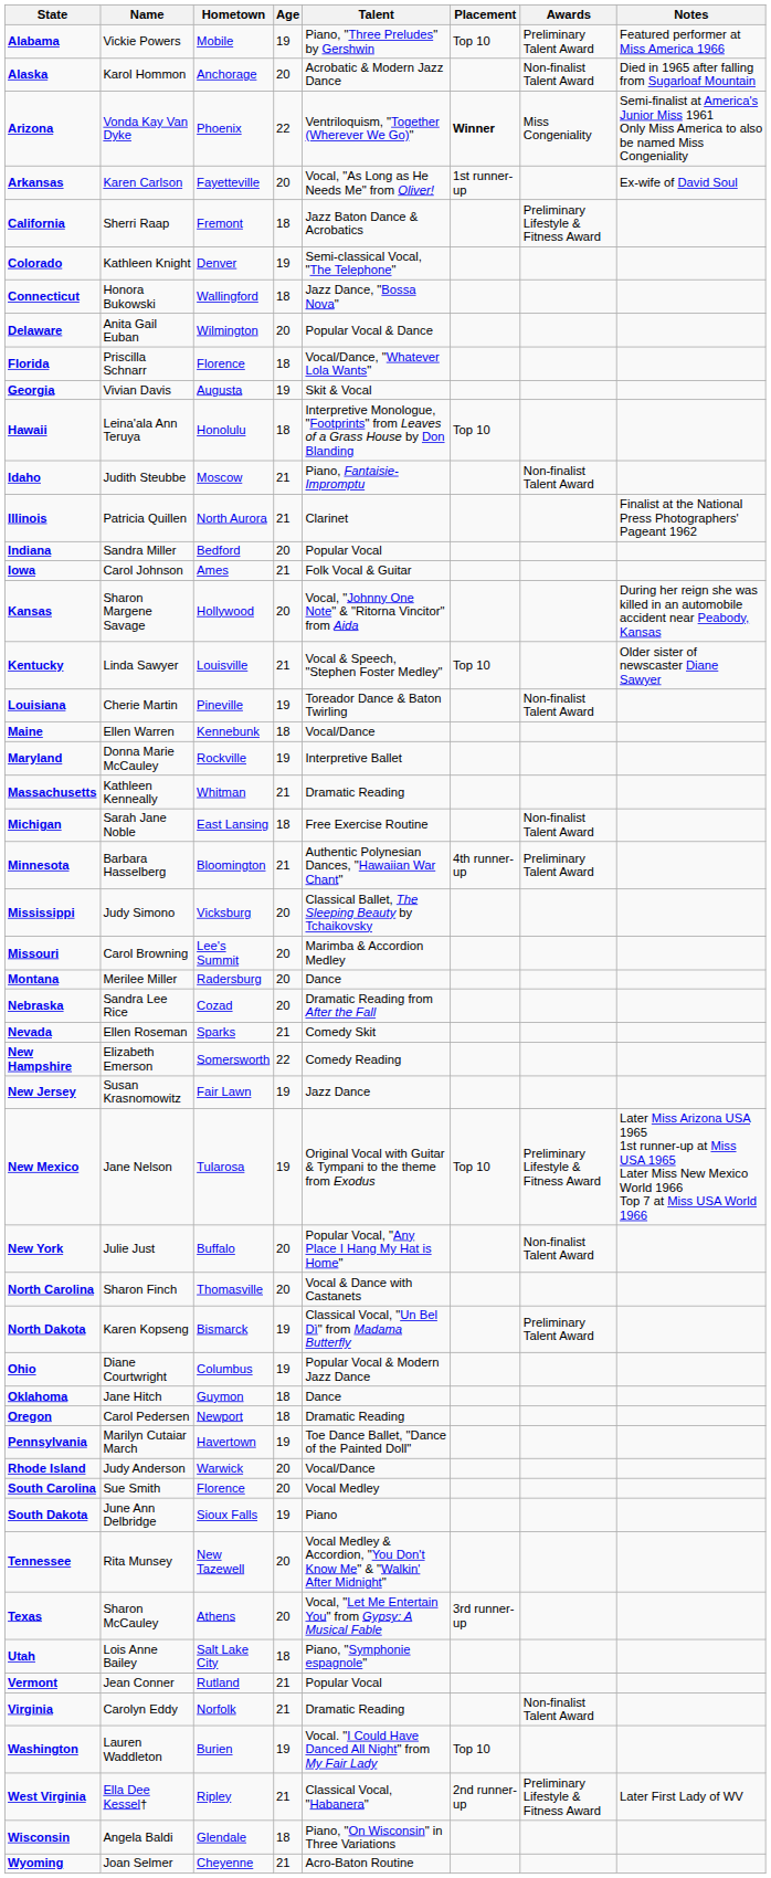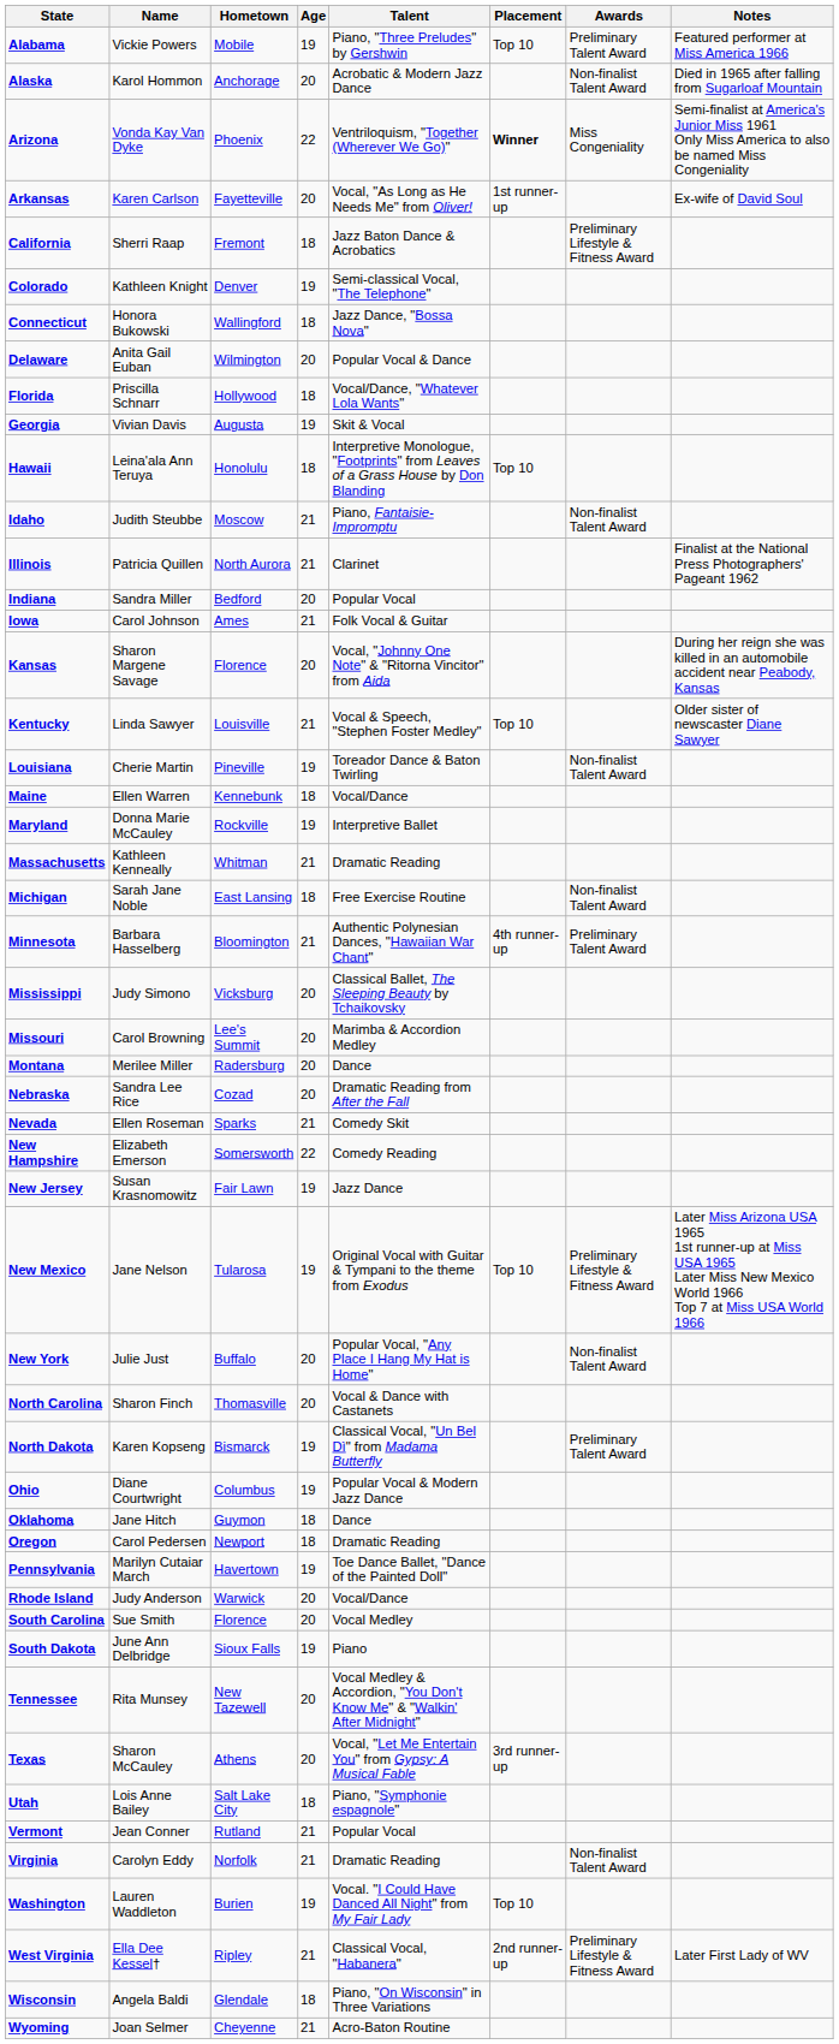 <table class="wikitable" style="width:100%; font-size:90%;">
 <tr>
 <th>State</th>
 <th>Name</th>
 <th>Hometown</th>
 <th>Age</th>
 <th>Talent</th>
 <th>Placement</th>
 <th>Awards</th>
 <th>Notes</th>
 </tr>
 <tr>
 <td> <strong><a href='#'>Alabama</a></strong></td>
 <td>Vickie Powers</td>
 <td><a href='#'>Mobile</a></td>
 <td>19</td>
 <td>Piano, "<a href='#'>Three Preludes</a>" by <a href='#'>Gershwin</a></td>
 <td>Top 10</td>
 <td>Preliminary Talent Award</td>
 <td>Featured performer at <a href='#'>Miss America 1966</a></td>
 </tr>
 <tr>
 <td> <strong><a href='#'>Alaska</a></strong></td>
 <td>Karol Hommon</td>
 <td><a href='#'>Anchorage</a></td>
 <td>20</td>
 <td>Acrobatic & Modern Jazz Dance</td>
 <td></td>
 <td>Non-finalist Talent Award</td>
 <td>Died in 1965 after falling from <a href='#'>Sugarloaf Mountain</a></td>
 </tr>
 <tr>
 <td> <strong><a href='#'>Arizona</a></strong></td>
 <td><a href='#'>Vonda Kay Van Dyke</a></td>
 <td><a href='#'>Phoenix</a></td>
 <td>22</td>
 <td>Ventriloquism, "<a href='#'>Together (Wherever We Go)</a>"</td>
 <td><strong>Winner</strong></td>
 <td>Miss Congeniality</td>
 <td>Semi-finalist at <a href='#'>America's Junior Miss</a> 1961<br>Only Miss America to also be named Miss Congeniality</td>
 </tr>
 <tr>
 <td> <strong><a href='#'>Arkansas</a></strong></td>
 <td><a href='#'>Karen Carlson</a></td>
 <td><a href='#'>Fayetteville</a></td>
 <td>20</td>
 <td>Vocal, "As Long as He Needs Me" from <em><a href='#'>Oliver!</a></em></td>
 <td>1st runner-up</td>
 <td></td>
 <td>Ex-wife of <a href='#'>David Soul</a></td>
 </tr>
 <tr>
 <td> <strong><a href='#'>California</a></strong></td>
 <td>Sherri Raap</td>
 <td><a href='#'>Fremont</a></td>
 <td>18</td>
 <td>Jazz Baton Dance & Acrobatics</td>
 <td></td>
 <td>Preliminary Lifestyle & Fitness Award</td>
 <td></td>
 </tr>
 <tr>
 <td> <strong><a href='#'>Colorado</a></strong></td>
 <td>Kathleen Knight</td>
 <td><a href='#'>Denver</a></td>
 <td>19</td>
 <td>Semi-classical Vocal, "<a href='#'>The Telephone</a>"</td>
 <td></td>
 <td></td>
 <td></td>
 </tr>
 <tr>
 <td> <strong><a href='#'>Connecticut</a></strong></td>
 <td>Honora Bukowski</td>
 <td><a href='#'>Wallingford</a></td>
 <td>18</td>
 <td>Jazz Dance, "<a href='#'>Bossa Nova</a>"</td>
 <td></td>
 <td></td>
 <td></td>
 </tr>
 <tr>
 <td> <strong><a href='#'>Delaware</a></strong></td>
 <td>Anita Gail Euban</td>
 <td><a href='#'>Wilmington</a></td>
 <td>20</td>
 <td>Popular Vocal & Dance</td>
 <td></td>
 <td></td>
 <td></td>
 </tr>
 <tr>
 <td> <strong><a href='#'>Florida</a></strong></td>
 <td>Priscilla Schnarr</td>
-<td><a href='#'>Florence</a></td>
+<td><a href='#'>Hollywood</a></td>
 <td>18</td>
 <td>Vocal/Dance, "<a href='#'>Whatever Lola Wants</a>"</td>
 <td></td>
 <td></td>
 <td></td>
 </tr>
 <tr>
 <td> <strong><a href='#'>Georgia</a></strong></td>
 <td>Vivian Davis</td>
 <td><a href='#'>Augusta</a></td>
 <td>19</td>
 <td>Skit & Vocal</td>
 <td></td>
 <td></td>
 <td></td>
 </tr>
 <tr>
 <td> <strong><a href='#'>Hawaii</a></strong></td>
 <td>Leina'ala Ann Teruya</td>
 <td><a href='#'>Honolulu</a></td>
 <td>18</td>
 <td>Interpretive Monologue, "<a href='#'>Footprints</a>" from <em>Leaves of a Grass House</em> by <a href='#'>Don Blanding</a></td>
 <td>Top 10</td>
 <td></td>
 <td></td>
 </tr>
 <tr>
 <td> <strong><a href='#'>Idaho</a></strong></td>
 <td>Judith Steubbe</td>
 <td><a href='#'>Moscow</a></td>
 <td>21</td>
 <td>Piano, <em><a href='#'>Fantaisie-Impromptu</a></em></td>
 <td></td>
 <td>Non-finalist Talent Award</td>
 <td></td>
 </tr>
 <tr>
 <td> <strong><a href='#'>Illinois</a></strong></td>
 <td>Patricia Quillen</td>
 <td><a href='#'>North Aurora</a></td>
 <td>21</td>
 <td>Clarinet</td>
 <td></td>
 <td></td>
 <td>Finalist at the National Press Photographers' Pageant 1962</td>
 </tr>
 <tr>
 <td> <strong><a href='#'>Indiana</a></strong></td>
 <td>Sandra Miller</td>
 <td><a href='#'>Bedford</a></td>
 <td>20</td>
 <td>Popular Vocal</td>
 <td></td>
 <td></td>
 <td></td>
 </tr>
 <tr>
 <td> <strong><a href='#'>Iowa</a></strong></td>
 <td>Carol Johnson</td>
 <td><a href='#'>Ames</a></td>
 <td>21</td>
 <td>Folk Vocal & Guitar</td>
 <td></td>
 <td></td>
 <td></td>
 </tr>
 <tr>
 <td> <strong><a href='#'>Kansas</a></strong></td>
 <td>Sharon Margene Savage</td>
-<td><a href='#'>Hollywood</a></td>
+<td><a href='#'>Florence</a></td>
 <td>20</td>
 <td>Vocal, "<a href='#'>Johnny One Note</a>" & "Ritorna Vincitor" from <em><a href='#'>Aida</a></em></td>
 <td></td>
 <td></td>
 <td>During her reign she was killed in an automobile accident near <a href='#'>Peabody, Kansas</a></td>
 </tr>
 <tr>
 <td> <strong><a href='#'>Kentucky</a></strong></td>
 <td>Linda Sawyer</td>
 <td><a href='#'>Louisville</a></td>
 <td>21</td>
 <td>Vocal & Speech, "Stephen Foster Medley"</td>
 <td>Top 10</td>
 <td></td>
 <td>Older sister of newscaster <a href='#'>Diane Sawyer</a></td>
 </tr>
 <tr>
 <td> <strong><a href='#'>Louisiana</a></strong></td>
 <td>Cherie Martin</td>
 <td><a href='#'>Pineville</a></td>
 <td>19</td>
 <td>Toreador Dance & Baton Twirling</td>
 <td></td>
 <td>Non-finalist Talent Award</td>
 <td></td>
 </tr>
 <tr>
 <td> <strong><a href='#'>Maine</a></strong></td>
 <td>Ellen Warren</td>
 <td><a href='#'>Kennebunk</a></td>
 <td>18</td>
 <td>Vocal/Dance</td>
 <td></td>
 <td></td>
 <td></td>
 </tr>
 <tr>
 <td> <strong><a href='#'>Maryland</a></strong></td>
 <td>Donna Marie McCauley</td>
 <td><a href='#'>Rockville</a></td>
 <td>19</td>
 <td>Interpretive Ballet</td>
 <td></td>
 <td></td>
 <td></td>
 </tr>
 <tr>
 <td> <strong><a href='#'>Massachusetts</a></strong></td>
 <td>Kathleen Kenneally</td>
 <td><a href='#'>Whitman</a></td>
 <td>21</td>
 <td>Dramatic Reading</td>
 <td></td>
 <td></td>
 <td></td>
 </tr>
 <tr>
 <td> <strong><a href='#'>Michigan</a></strong></td>
 <td>Sarah Jane Noble</td>
 <td><a href='#'>East Lansing</a></td>
 <td>18</td>
 <td>Free Exercise Routine</td>
 <td></td>
 <td>Non-finalist Talent Award</td>
 <td></td>
 </tr>
 <tr>
 <td> <strong><a href='#'>Minnesota</a></strong></td>
 <td>Barbara Hasselberg</td>
 <td><a href='#'>Bloomington</a></td>
 <td>21</td>
 <td>Authentic Polynesian Dances, "<a href='#'>Hawaiian War Chant</a>"</td>
 <td>4th runner-up</td>
 <td>Preliminary Talent Award</td>
 <td></td>
 </tr>
 <tr>
 <td> <strong><a href='#'>Mississippi</a></strong></td>
 <td>Judy Simono</td>
 <td><a href='#'>Vicksburg</a></td>
 <td>20</td>
 <td>Classical Ballet, <em><a href='#'>The Sleeping Beauty</a></em> by <a href='#'>Tchaikovsky</a></td>
 <td></td>
 <td></td>
 <td></td>
 </tr>
 <tr>
 <td> <strong><a href='#'>Missouri</a></strong></td>
 <td>Carol Browning</td>
 <td><a href='#'>Lee's Summit</a></td>
 <td>20</td>
 <td>Marimba & Accordion Medley</td>
 <td></td>
 <td></td>
 <td></td>
 </tr>
 <tr>
 <td> <strong><a href='#'>Montana</a></strong></td>
 <td>Merilee Miller</td>
 <td><a href='#'>Radersburg</a></td>
 <td>20</td>
 <td>Dance</td>
 <td></td>
 <td></td>
 <td></td>
 </tr>
 <tr>
 <td> <strong><a href='#'>Nebraska</a></strong></td>
 <td>Sandra Lee Rice</td>
 <td><a href='#'>Cozad</a></td>
 <td>20</td>
 <td>Dramatic Reading from <em><a href='#'>After the Fall</a></em></td>
 <td></td>
 <td></td>
 <td></td>
 </tr>
 <tr>
 <td> <strong><a href='#'>Nevada</a></strong></td>
 <td>Ellen Roseman</td>
 <td><a href='#'>Sparks</a></td>
 <td>21</td>
 <td>Comedy Skit</td>
 <td></td>
 <td></td>
 <td></td>
 </tr>
 <tr>
 <td> <strong><a href='#'>New Hampshire</a></strong></td>
 <td>Elizabeth Emerson</td>
 <td><a href='#'>Somersworth</a></td>
 <td>22</td>
 <td>Comedy Reading</td>
 <td></td>
 <td></td>
 <td></td>
 </tr>
 <tr>
 <td> <strong><a href='#'>New Jersey</a></strong></td>
 <td>Susan Krasnomowitz</td>
 <td><a href='#'>Fair Lawn</a></td>
 <td>19</td>
 <td>Jazz Dance</td>
 <td></td>
 <td></td>
 <td></td>
 </tr>
 <tr>
 <td> <strong><a href='#'>New Mexico</a></strong></td>
 <td>Jane Nelson</td>
 <td><a href='#'>Tularosa</a></td>
 <td>19</td>
 <td>Original Vocal with Guitar & Tympani to the theme from <em>Exodus</em></td>
 <td>Top 10</td>
 <td>Preliminary Lifestyle & Fitness Award</td>
 <td>Later <a href='#'>Miss Arizona USA</a> 1965<br>1st runner-up at <a href='#'>Miss USA 1965</a><br>Later Miss New Mexico World 1966<br>Top 7 at <a href='#'>Miss USA World 1966</a></td>
 </tr>
 <tr>
 <td> <strong><a href='#'>New York</a></strong></td>
 <td>Julie Just</td>
 <td><a href='#'>Buffalo</a></td>
 <td>20</td>
 <td>Popular Vocal, "<a href='#'>Any Place I Hang My Hat is Home</a>"</td>
 <td></td>
 <td>Non-finalist Talent Award</td>
 <td></td>
 </tr>
 <tr>
 <td> <strong><a href='#'>North Carolina</a></strong></td>
 <td>Sharon Finch</td>
 <td><a href='#'>Thomasville</a></td>
 <td>20</td>
 <td>Vocal & Dance with Castanets</td>
 <td></td>
 <td></td>
 <td></td>
 </tr>
 <tr>
 <td> <strong><a href='#'>North Dakota</a></strong></td>
 <td>Karen Kopseng</td>
 <td><a href='#'>Bismarck</a></td>
 <td>19</td>
 <td>Classical Vocal, "<a href='#'>Un Bel Dì</a>" from <em><a href='#'>Madama Butterfly</a></em></td>
 <td></td>
 <td>Preliminary Talent Award</td>
 <td></td>
 </tr>
 <tr>
 <td> <strong><a href='#'>Ohio</a></strong></td>
 <td>Diane Courtwright</td>
 <td><a href='#'>Columbus</a></td>
 <td>19</td>
 <td>Popular Vocal & Modern Jazz Dance</td>
 <td></td>
 <td></td>
 <td></td>
 </tr>
 <tr>
 <td> <strong><a href='#'>Oklahoma</a></strong></td>
 <td>Jane Hitch</td>
 <td><a href='#'>Guymon</a></td>
 <td>18</td>
 <td>Dance</td>
 <td></td>
 <td></td>
 <td></td>
 </tr>
 <tr>
 <td> <strong><a href='#'>Oregon</a></strong></td>
 <td>Carol Pedersen</td>
 <td><a href='#'>Newport</a></td>
 <td>18</td>
 <td>Dramatic Reading</td>
 <td></td>
 <td></td>
 <td></td>
 </tr>
 <tr>
 <td> <strong><a href='#'>Pennsylvania</a></strong></td>
 <td>Marilyn Cutaiar March</td>
 <td><a href='#'>Havertown</a></td>
 <td>19</td>
 <td>Toe Dance Ballet, "Dance of the Painted Doll"</td>
 <td></td>
 <td></td>
 <td></td>
 </tr>
 <tr>
 <td> <strong><a href='#'>Rhode Island</a></strong></td>
 <td>Judy Anderson</td>
 <td><a href='#'>Warwick</a></td>
 <td>20</td>
 <td>Vocal/Dance</td>
 <td></td>
 <td></td>
 <td></td>
 </tr>
 <tr>
 <td> <strong><a href='#'>South Carolina</a></strong></td>
 <td>Sue Smith</td>
 <td><a href='#'>Florence</a></td>
 <td>20</td>
 <td>Vocal Medley</td>
 <td></td>
 <td></td>
 <td></td>
 </tr>
 <tr>
 <td> <strong><a href='#'>South Dakota</a></strong></td>
 <td>June Ann Delbridge</td>
 <td><a href='#'>Sioux Falls</a></td>
 <td>19</td>
 <td>Piano</td>
 <td></td>
 <td></td>
 <td></td>
 </tr>
 <tr>
 <td> <strong><a href='#'>Tennessee</a></strong></td>
 <td>Rita Munsey</td>
 <td><a href='#'>New Tazewell</a></td>
 <td>20</td>
 <td>Vocal Medley & Accordion, "<a href='#'>You Don't Know Me</a>" & "<a href='#'>Walkin' After Midnight</a>"</td>
 <td></td>
 <td></td>
 <td></td>
 </tr>
 <tr>
 <td> <strong><a href='#'>Texas</a></strong></td>
 <td>Sharon McCauley</td>
 <td><a href='#'>Athens</a></td>
 <td>20</td>
 <td>Vocal, "<a href='#'>Let Me Entertain You</a>" from <em><a href='#'>Gypsy: A Musical Fable</a></em></td>
 <td>3rd runner-up</td>
 <td></td>
 <td></td>
 </tr>
 <tr>
 <td> <strong><a href='#'>Utah</a></strong></td>
 <td>Lois Anne Bailey</td>
 <td><a href='#'>Salt Lake City</a></td>
 <td>18</td>
 <td>Piano, "<a href='#'>Symphonie espagnole</a>"</td>
 <td></td>
 <td></td>
 <td></td>
 </tr>
 <tr>
 <td> <strong><a href='#'>Vermont</a></strong></td>
 <td>Jean Conner</td>
 <td><a href='#'>Rutland</a></td>
 <td>21</td>
 <td>Popular Vocal</td>
 <td></td>
 <td></td>
 <td></td>
 </tr>
 <tr>
 <td> <strong><a href='#'>Virginia</a></strong></td>
 <td>Carolyn Eddy</td>
 <td><a href='#'>Norfolk</a></td>
 <td>21</td>
 <td>Dramatic Reading</td>
 <td></td>
 <td>Non-finalist Talent Award</td>
 <td></td>
 </tr>
 <tr>
 <td> <strong><a href='#'>Washington</a></strong></td>
 <td>Lauren Waddleton</td>
 <td><a href='#'>Burien</a></td>
 <td>19</td>
 <td>Vocal. "<a href='#'>I Could Have Danced All Night</a>" from <em><a href='#'>My Fair Lady</a></em></td>
 <td>Top 10</td>
 <td></td>
 <td></td>
 </tr>
 <tr>
 <td> <strong><a href='#'>West Virginia</a></strong></td>
 <td><a href='#'>Ella Dee Kessel</a>†</td>
 <td><a href='#'>Ripley</a></td>
 <td>21</td>
 <td>Classical Vocal, "<a href='#'>Habanera</a>"</td>
 <td>2nd runner-up</td>
 <td>Preliminary Lifestyle & Fitness Award</td>
 <td>Later First Lady of WV</td>
 </tr>
 <tr>
 <td> <strong><a href='#'>Wisconsin</a></strong></td>
 <td>Angela Baldi</td>
 <td><a href='#'>Glendale</a></td>
 <td>18</td>
 <td>Piano, "<a href='#'>On Wisconsin</a>" in Three Variations</td>
 <td></td>
 <td></td>
 <td></td>
 </tr>
 <tr>
 <td> <strong><a href='#'>Wyoming</a></strong></td>
 <td>Joan Selmer</td>
 <td><a href='#'>Cheyenne</a></td>
 <td>21</td>
 <td>Acro-Baton Routine</td>
 <td></td>
 <td></td>
 <td></td>
 </tr>
 </table>
